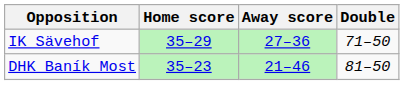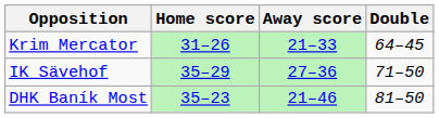 <table class="wikitable" style="text-align: center">
 <tr>
 <th>Opposition</th>
 <th>Home score</th>
 <th>Away score</th>
 <th>Double</th>
+</tr>
+<tr>
+<td align="left"> <a href='#'>Krim Mercator</a></td>
+<td bgcolor=#BBF3BB><a href='#'>31–26</a></td>
+<td bgcolor=#BBF3BB><a href='#'>21–33</a></td>
+<td><em>64–45</em></td>
 </tr>
 <tr>
 <td align="left"> <a href='#'>IK Sävehof</a></td>
 <td bgcolor=#BBF3BB><a href='#'>35–29</a></td>
 <td bgcolor=#BBF3BB><a href='#'>27–36</a></td>
 <td><em>71–50</em></td>
 </tr>
 <tr>
 <td align="left"> <a href='#'>DHK Baník Most</a></td>
 <td bgcolor=#BBF3BB><a href='#'>35–23</a></td>
 <td bgcolor=#BBF3BB><a href='#'>21–46</a></td>
 <td><em>81–50</em></td>
 </tr>
 </table>
